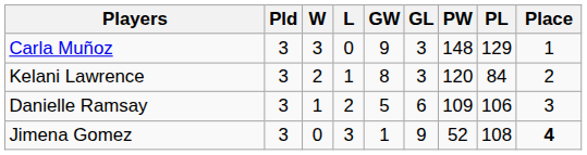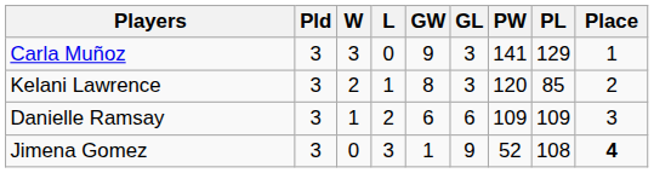 <table class=wikitable style="text-align:center">
 <tr>
 <th width=220>Players</th>
 <th width=20>Pld</th>
 <th width=20>W</th>
 <th width=20>L</th>
 <th width=20>GW</th>
 <th width=20>GL</th>
 <th width=20>PW</th>
 <th width=20>PL</th>
 <th width=50>Place</th>
 </tr>
 <tr>
 <td align=left> <a href='#'>Carla Muñoz</a></td>
 <td>3</td>
 <td>3</td>
 <td>0</td>
 <td>9</td>
 <td>3</td>
-<td>148</td>
+<td>141</td>
 <td>129</td>
 <td>1</td>
 </tr>
 <tr>
 <td align=left> Kelani Lawrence</td>
 <td>3</td>
 <td>2</td>
 <td>1</td>
 <td>8</td>
 <td>3</td>
 <td>120</td>
-<td>84</td>
+<td>85</td>
 <td>2</td>
 </tr>
 <tr>
 <td align=left> Danielle Ramsay</td>
 <td>3</td>
 <td>1</td>
 <td>2</td>
-<td>5</td>
+<td>6</td>
 <td>6</td>
 <td>109</td>
-<td>106</td>
+<td>109</td>
 <td>3</td>
 </tr>
 <tr>
 <td align=left> Jimena Gomez</td>
 <td>3</td>
 <td>0</td>
 <td>3</td>
 <td>1</td>
 <td>9</td>
 <td>52</td>
 <td>108</td>
 <td><strong>4</strong></td>
 </tr>
 </table>
